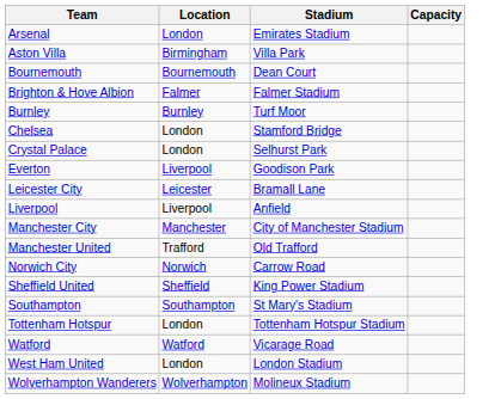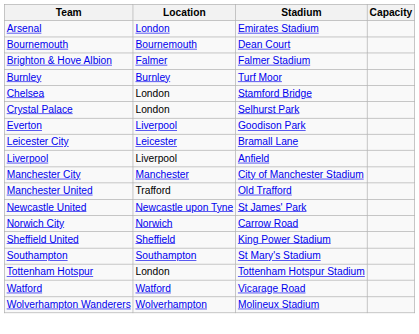 <table class="wikitable sortable">
 <tr>
 <th>Team</th>
 <th>Location</th>
 <th>Stadium</th>
 <th>Capacity</th>
 </tr>
 <tr>
 <td><a href='#'>Arsenal</a></td>
 <td><a href='#'>London</a> </td>
 <td><a href='#'>Emirates Stadium</a></td>
-<td style="text-align:center"></td>
-</tr>
-<tr>
-<td><a href='#'>Aston Villa</a></td>
-<td><a href='#'>Birmingham</a></td>
-<td><a href='#'>Villa Park</a></td>
 <td style="text-align:center"></td>
 </tr>
 <tr>
 <td><a href='#'>Bournemouth</a></td>
 <td><a href='#'>Bournemouth</a></td>
 <td><a href='#'>Dean Court</a></td>
 <td style="text-align:center"></td>
 </tr>
 <tr>
 <td><a href='#'>Brighton & Hove Albion</a></td>
 <td><a href='#'>Falmer</a></td>
 <td><a href='#'>Falmer Stadium</a></td>
 <td style="text-align:center"></td>
 </tr>
 <tr>
 <td><a href='#'>Burnley</a></td>
 <td><a href='#'>Burnley</a></td>
 <td><a href='#'>Turf Moor</a></td>
 <td style="text-align:center"></td>
 </tr>
 <tr>
 <td><a href='#'>Chelsea</a></td>
 <td>London </td>
 <td><a href='#'>Stamford Bridge</a></td>
 <td style="text-align:center"></td>
 </tr>
 <tr>
 <td><a href='#'>Crystal Palace</a></td>
 <td>London </td>
 <td><a href='#'>Selhurst Park</a></td>
 <td style="text-align:center"></td>
 </tr>
 <tr>
 <td><a href='#'>Everton</a></td>
 <td><a href='#'>Liverpool</a> </td>
 <td><a href='#'>Goodison Park</a></td>
 <td style="text-align:center"></td>
 </tr>
 <tr>
 <td><a href='#'>Leicester City</a></td>
 <td><a href='#'>Leicester</a></td>
 <td><a href='#'>Bramall Lane</a></td>
 <td style="text-align:center"></td>
 </tr>
 <tr>
 <td><a href='#'>Liverpool</a></td>
 <td>Liverpool </td>
 <td><a href='#'>Anfield</a></td>
 <td style="text-align:center"></td>
 </tr>
 <tr>
 <td><a href='#'>Manchester City</a></td>
 <td><a href='#'>Manchester</a> </td>
 <td><a href='#'>City of Manchester Stadium</a></td>
 <td style="text-align:center"></td>
 </tr>
 <tr>
 <td><a href='#'>Manchester United</a></td>
 <td>Trafford </td>
 <td><a href='#'>Old Trafford</a></td>
 <td style="text-align:center"></td>
 </tr>
 <tr>
+<td><a href='#'>Newcastle United</a></td>
+<td><a href='#'>Newcastle upon Tyne</a></td>
+<td><a href='#'>St James' Park</a></td>
+<td style="text-align:center"></td>
+</tr>
+<tr>
 <td><a href='#'>Norwich City</a></td>
 <td><a href='#'>Norwich</a></td>
 <td><a href='#'>Carrow Road</a></td>
 <td style="text-align:center"></td>
 </tr>
 <tr>
 <td><a href='#'>Sheffield United</a></td>
 <td><a href='#'>Sheffield</a></td>
 <td><a href='#'>King Power Stadium</a></td>
 <td style="text-align:center"></td>
 </tr>
 <tr>
 <td><a href='#'>Southampton</a></td>
 <td><a href='#'>Southampton</a></td>
 <td><a href='#'>St Mary's Stadium</a></td>
 <td style="text-align:center"></td>
 </tr>
 <tr>
 <td><a href='#'>Tottenham Hotspur</a></td>
 <td>London </td>
 <td><a href='#'>Tottenham Hotspur Stadium</a></td>
 <td style="text-align:center"></td>
 </tr>
 <tr>
 <td><a href='#'>Watford</a></td>
 <td><a href='#'>Watford</a></td>
 <td><a href='#'>Vicarage Road</a></td>
 <td style="text-align:center"></td>
 </tr>
 <tr>
-<td><a href='#'>West Ham United</a></td>
-<td>London </td>
-<td><a href='#'>London Stadium</a></td>
-<td style="text-align:center"></td>
-</tr>
-<tr>
 <td><a href='#'>Wolverhampton Wanderers</a></td>
 <td><a href='#'>Wolverhampton</a></td>
 <td><a href='#'>Molineux Stadium</a></td>
 <td style="text-align:center"></td>
 </tr>
 </table>
